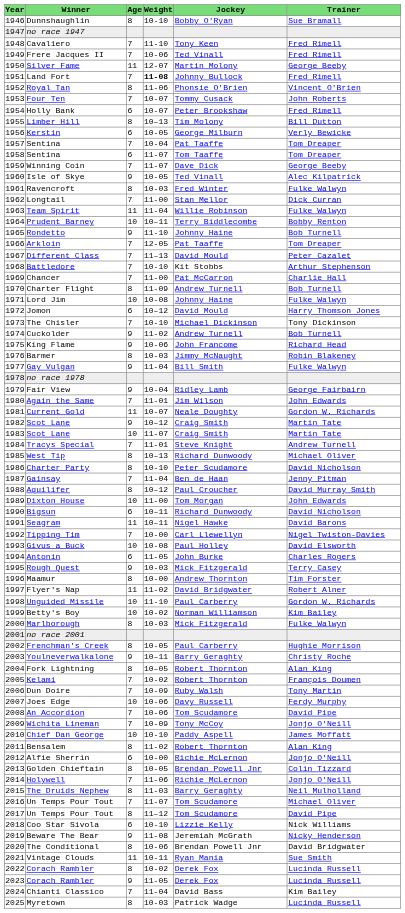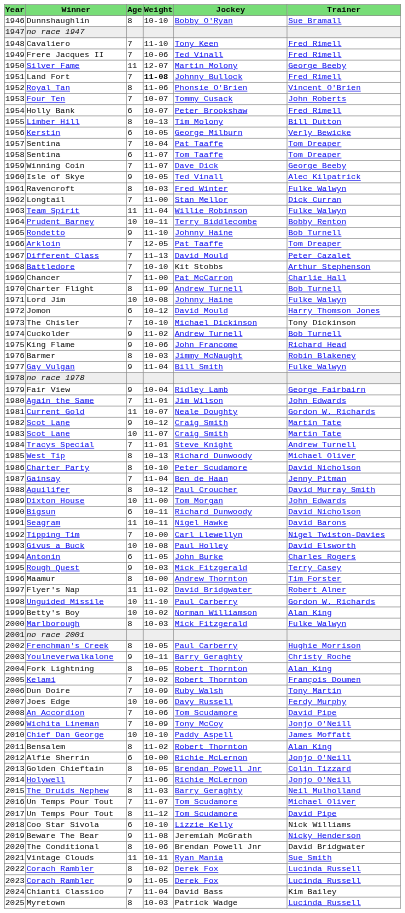 <table class = "sortable" | border="1" style="border-collapse: collapse">
 <tr bgcolor="#77dd77" align="center">
 <th>Year</th>
 <th>Winner</th>
 <th>Age</th>
 <th>Weight</th>
 <th>Jockey</th>
 <th>Trainer</th>
 </tr>
 <tr>
 <td>1946</td>
 <td width=160px>Dunnshaughlin</td>
 <td>8</td>
 <td>10-10</td>
 <td width=180px><a href='#'>Bobby O'Ryan</a></td>
 <td><a href='#'>Sue Bramall</a></td>
 </tr>
 <tr bgcolor="#eeeeee">
 <td><span>1947</span></td>
 <td><em>no race 1947</em> </td>
 <td></td>
 <td></td>
 <td></td>
 <td></td>
 </tr>
 <tr>
 <td>1948</td>
 <td>Cavaliero</td>
 <td>7</td>
 <td>11-10</td>
 <td><a href='#'>Tony Keen</a></td>
 <td><a href='#'>Fred Rimell</a></td>
 </tr>
 <tr>
 <td>1949</td>
 <td>Frere Jacques II</td>
 <td>7</td>
 <td>10-06</td>
 <td><a href='#'>Ted Vinall</a></td>
 <td><a href='#'>Fred Rimell</a></td>
 </tr>
 <tr>
 <td>1950</td>
 <td><a href='#'>Silver Fame</a></td>
 <td>11</td>
 <td>12-07</td>
 <td><a href='#'>Martin Molony</a></td>
 <td><a href='#'>George Beeby</a></td>
 </tr>
 <tr>
 <td>1951</td>
 <td>Land Fort</td>
 <td>7</td>
 <td><strong>11-08</strong></td>
 <td><a href='#'>Johnny Bullock</a></td>
 <td><a href='#'>Fred Rimell</a></td>
 </tr>
 <tr>
 <td>1952</td>
 <td><a href='#'>Royal Tan</a></td>
 <td>8</td>
 <td>11-06</td>
 <td><a href='#'>Phonsie O'Brien</a></td>
 <td><a href='#'>Vincent O'Brien</a></td>
 </tr>
 <tr>
 <td>1953</td>
 <td><a href='#'>Four Ten</a></td>
 <td>7</td>
 <td>10-07</td>
 <td><a href='#'>Tommy Cusack</a></td>
 <td><a href='#'>John Roberts</a></td>
 </tr>
 <tr>
 <td>1954</td>
 <td>Holly Bank</td>
 <td>6</td>
 <td>10-07</td>
 <td><a href='#'>Peter Brookshaw</a></td>
 <td><a href='#'>Fred Rimell</a></td>
 </tr>
 <tr>
 <td>1955</td>
 <td><a href='#'>Limber Hill</a></td>
 <td>8</td>
 <td>10–13</td>
 <td><a href='#'>Tim Molony</a></td>
 <td><a href='#'>Bill Dutton</a></td>
 </tr>
 <tr>
 <td>1956</td>
 <td><a href='#'>Kerstin</a></td>
 <td>6</td>
 <td>10-05</td>
 <td><a href='#'>George Milburn</a></td>
 <td><a href='#'>Verly Bewicke</a></td>
 </tr>
 <tr>
 <td>1957</td>
 <td>Sentina</td>
 <td>7</td>
 <td>10-04</td>
 <td><a href='#'>Pat Taaffe</a></td>
 <td><a href='#'>Tom Dreaper</a></td>
 </tr>
 <tr>
 <td>1958</td>
 <td>Sentina</td>
 <td>6</td>
 <td>11-07</td>
 <td><a href='#'>Tom Taaffe</a></td>
 <td><a href='#'>Tom Dreaper</a></td>
 </tr>
 <tr>
 <td>1959</td>
 <td>Winning Coin</td>
 <td>7</td>
 <td>11-07</td>
 <td><a href='#'>Dave Dick</a></td>
 <td><a href='#'>George Beeby</a></td>
 </tr>
 <tr>
 <td>1960</td>
 <td>Isle of Skye</td>
 <td>9</td>
 <td>10-05</td>
 <td><a href='#'>Ted Vinall</a></td>
 <td><a href='#'>Alec Kilpatrick</a></td>
 </tr>
 <tr>
 <td>1961</td>
 <td>Ravencroft</td>
 <td>8</td>
 <td>10-03</td>
 <td><a href='#'>Fred Winter</a></td>
 <td><a href='#'>Fulke Walwyn</a></td>
 </tr>
 <tr>
 <td>1962</td>
 <td>Longtail</td>
 <td>7</td>
 <td>11-00</td>
 <td><a href='#'>Stan Mellor</a></td>
 <td><a href='#'>Dick Curran</a></td>
 </tr>
 <tr>
 <td>1963</td>
 <td><a href='#'>Team Spirit</a></td>
 <td>11</td>
 <td>11-04</td>
 <td><a href='#'>Willie Robinson</a></td>
 <td><a href='#'>Fulke Walwyn</a></td>
 </tr>
 <tr>
 <td>1964</td>
 <td><a href='#'>Prudent Barney</a></td>
 <td>10</td>
 <td>10–11</td>
 <td><a href='#'>Terry Biddlecombe</a></td>
 <td><a href='#'>Bobby Renton</a></td>
 </tr>
 <tr>
 <td>1965</td>
 <td><a href='#'>Rondetto</a></td>
 <td>9</td>
 <td>11-10</td>
 <td><a href='#'>Johnny Haine</a></td>
 <td><a href='#'>Bob Turnell</a></td>
 </tr>
 <tr>
 <td>1966</td>
 <td><a href='#'>Arkloin</a></td>
 <td>7</td>
 <td>12-05</td>
 <td><a href='#'>Pat Taaffe</a></td>
 <td><a href='#'>Tom Dreaper</a></td>
 </tr>
 <tr>
 <td>1967</td>
 <td><a href='#'>Different Class</a></td>
 <td>7</td>
 <td>11–13</td>
 <td><a href='#'>David Mould</a></td>
 <td><a href='#'>Peter Cazalet</a></td>
 </tr>
 <tr>
 <td>1968</td>
 <td><a href='#'>Battledore</a></td>
 <td>7</td>
 <td>10-10</td>
 <td>Kit Stobbs</td>
 <td><a href='#'>Arthur Stephenson</a></td>
 </tr>
 <tr>
 <td>1969</td>
 <td>Chancer</td>
 <td>7</td>
 <td>11-00</td>
 <td><a href='#'>Pat McCarron</a></td>
 <td><a href='#'>Charlie Hall</a></td>
 </tr>
 <tr>
 <td>1970</td>
 <td>Charter Flight</td>
 <td>8</td>
 <td>11-09</td>
 <td><a href='#'>Andrew Turnell</a></td>
 <td><a href='#'>Bob Turnell</a></td>
 </tr>
 <tr>
 <td>1971</td>
 <td>Lord Jim</td>
 <td>10</td>
 <td>10-08</td>
 <td><a href='#'>Johnny Haine</a></td>
 <td><a href='#'>Fulke Walwyn</a></td>
 </tr>
 <tr>
 <td>1972</td>
 <td>Jomon</td>
 <td>6</td>
 <td>10–12</td>
 <td><a href='#'>David Mould</a></td>
 <td><a href='#'>Harry Thomson Jones</a></td>
 </tr>
 <tr>
 <td>1973</td>
 <td>The Chisler</td>
 <td>7</td>
 <td>10-10</td>
 <td><a href='#'>Michael Dickinson</a></td>
 <td>Tony Dickinson</td>
 </tr>
 <tr>
 <td>1974</td>
 <td>Cuckolder</td>
 <td>9</td>
 <td>11-02</td>
 <td><a href='#'>Andrew Turnell</a></td>
 <td><a href='#'>Bob Turnell</a></td>
 </tr>
 <tr>
 <td>1975</td>
 <td>King Flame</td>
 <td>9</td>
 <td>10-06</td>
 <td><a href='#'>John Francome</a></td>
 <td><a href='#'>Richard Head</a></td>
 </tr>
 <tr>
 <td>1976</td>
 <td>Barmer</td>
 <td>8</td>
 <td>10-03</td>
 <td><a href='#'>Jimmy McNaught</a></td>
 <td><a href='#'>Robin Blakeney</a></td>
 </tr>
 <tr>
 <td>1977</td>
 <td><a href='#'>Gay Vulgan</a></td>
 <td>9</td>
 <td>11-04</td>
 <td><a href='#'>Bill Smith</a></td>
 <td><a href='#'>Fulke Walwyn</a></td>
 </tr>
 <tr bgcolor="#eeeeee">
 <td><span>1978</span></td>
 <td><em>no race 1978</em> </td>
 <td></td>
 <td></td>
 <td></td>
 <td></td>
 </tr>
 <tr>
 <td>1979</td>
 <td>Fair View</td>
 <td>9</td>
 <td>10-04</td>
 <td><a href='#'>Ridley Lamb</a></td>
 <td><a href='#'>George Fairbairn</a></td>
 </tr>
 <tr>
 <td>1980</td>
 <td><a href='#'>Again the Same</a></td>
 <td>7</td>
 <td>11-01</td>
 <td><a href='#'>Jim Wilson</a></td>
 <td><a href='#'>John Edwards</a></td>
 </tr>
 <tr>
 <td>1981</td>
 <td><a href='#'>Current Gold</a></td>
 <td>11</td>
 <td>10-07</td>
 <td><a href='#'>Neale Doughty</a></td>
 <td><a href='#'>Gordon W. Richards</a></td>
 </tr>
 <tr>
 <td>1982</td>
 <td><a href='#'>Scot Lane</a></td>
 <td>9</td>
 <td>10–12</td>
 <td><a href='#'>Craig Smith</a></td>
 <td><a href='#'>Martin Tate</a></td>
 </tr>
 <tr>
 <td>1983</td>
 <td><a href='#'>Scot Lane</a></td>
 <td>10</td>
 <td>11-07</td>
 <td><a href='#'>Craig Smith</a></td>
 <td><a href='#'>Martin Tate</a></td>
 </tr>
 <tr>
 <td>1984</td>
 <td><a href='#'>Tracys Special</a></td>
 <td>7</td>
 <td>11-01</td>
 <td><a href='#'>Steve Knight</a></td>
 <td><a href='#'>Andrew Turnell</a></td>
 </tr>
 <tr>
 <td>1985</td>
 <td><a href='#'>West Tip</a></td>
 <td>8</td>
 <td>10–13</td>
 <td><a href='#'>Richard Dunwoody</a></td>
 <td><a href='#'>Michael Oliver</a></td>
 </tr>
 <tr>
 <td>1986</td>
 <td><a href='#'>Charter Party</a></td>
 <td>8</td>
 <td>10-10</td>
 <td><a href='#'>Peter Scudamore</a></td>
 <td><a href='#'>David Nicholson</a></td>
 </tr>
 <tr>
 <td>1987</td>
 <td><a href='#'>Gainsay</a></td>
 <td>7</td>
 <td>11-04</td>
 <td><a href='#'>Ben de Haan</a></td>
 <td><a href='#'>Jenny Pitman</a></td>
 </tr>
 <tr>
 <td>1988</td>
 <td><a href='#'>Aquilifer</a></td>
 <td>8</td>
 <td>10–12</td>
 <td><a href='#'>Paul Croucher</a></td>
 <td><a href='#'>David Murray Smith</a></td>
 </tr>
 <tr>
 <td>1989</td>
 <td><a href='#'>Dixton House</a></td>
 <td>10</td>
 <td>11-00</td>
 <td><a href='#'>Tom Morgan</a></td>
 <td><a href='#'>John Edwards</a></td>
 </tr>
 <tr>
 <td>1990</td>
 <td><a href='#'>Bigsun</a></td>
 <td>6</td>
 <td>10–11</td>
 <td><a href='#'>Richard Dunwoody</a></td>
 <td><a href='#'>David Nicholson</a></td>
 </tr>
 <tr>
 <td>1991</td>
 <td><a href='#'>Seagram</a></td>
 <td>11</td>
 <td>10–11</td>
 <td><a href='#'>Nigel Hawke</a></td>
 <td><a href='#'>David Barons</a></td>
 </tr>
 <tr>
 <td>1992</td>
 <td><a href='#'>Tipping Tim</a></td>
 <td>7</td>
 <td>10-00</td>
 <td><a href='#'>Carl Llewellyn</a></td>
 <td><a href='#'>Nigel Twiston-Davies</a></td>
 </tr>
 <tr>
 <td>1993</td>
 <td><a href='#'>Givus a Buck</a></td>
 <td>10</td>
 <td>10-08</td>
 <td><a href='#'>Paul Holley</a></td>
 <td><a href='#'>David Elsworth</a></td>
 </tr>
 <tr>
 <td>1994</td>
 <td><a href='#'>Antonin</a></td>
 <td>6</td>
 <td>11-05</td>
 <td><a href='#'>John Burke</a></td>
 <td width=180px><a href='#'>Charles Rogers</a></td>
 </tr>
 <tr>
 <td>1995</td>
 <td><a href='#'>Rough Quest</a></td>
 <td>9</td>
 <td>10-03</td>
 <td><a href='#'>Mick Fitzgerald</a></td>
 <td><a href='#'>Terry Casey</a></td>
 </tr>
 <tr>
 <td>1996</td>
 <td>Maamur</td>
 <td>8</td>
 <td>10-00</td>
 <td><a href='#'>Andrew Thornton</a></td>
 <td><a href='#'>Tim Forster</a></td>
 </tr>
 <tr>
 <td>1997</td>
 <td>Flyer's Nap</td>
 <td>11</td>
 <td>11-02</td>
 <td><a href='#'>David Bridgwater</a></td>
 <td><a href='#'>Robert Alner</a></td>
 </tr>
 <tr>
 <td>1998</td>
 <td><a href='#'>Unguided Missile</a></td>
 <td>10</td>
 <td>11-10</td>
 <td><a href='#'>Paul Carberry</a></td>
 <td><a href='#'>Gordon W. Richards</a></td>
 </tr>
 <tr>
 <td>1999</td>
 <td>Betty's Boy</td>
 <td>10</td>
 <td>10-02</td>
 <td><a href='#'>Norman Williamson</a></td>
-<td><a href='#'>Kim Bailey</a></td>
+<td><a href='#'>Alan King</a></td>
 </tr>
 <tr>
 <td>2000</td>
 <td><a href='#'>Marlborough</a></td>
 <td>8</td>
 <td>10-03</td>
 <td><a href='#'>Mick Fitzgerald</a></td>
 <td><a href='#'>Fulke Walwyn</a></td>
 </tr>
 <tr bgcolor="#eeeeee">
 <td><span>2001</span></td>
 <td><em>no race 2001</em> </td>
 <td></td>
 <td></td>
 <td></td>
 <td></td>
 </tr>
 <tr>
 <td>2002</td>
 <td><a href='#'>Frenchman's Creek</a></td>
 <td>8</td>
 <td>10-05</td>
 <td><a href='#'>Paul Carberry</a></td>
 <td><a href='#'>Hughie Morrison</a></td>
 </tr>
 <tr>
 <td>2003</td>
 <td><a href='#'>Youlneverwalkalone</a></td>
 <td>9</td>
 <td>10–11</td>
 <td><a href='#'>Barry Geraghty</a></td>
 <td><a href='#'>Christy Roche</a></td>
 </tr>
 <tr>
 <td>2004</td>
 <td>Fork Lightning</td>
 <td>8</td>
 <td>10–05</td>
 <td><a href='#'>Robert Thornton</a></td>
 <td><a href='#'>Alan King</a></td>
 </tr>
 <tr>
 <td>2005</td>
 <td><a href='#'>Kelami</a></td>
 <td>7</td>
 <td>10-02</td>
 <td><a href='#'>Robert Thornton</a></td>
 <td><a href='#'>François Doumen</a></td>
 </tr>
 <tr>
 <td>2006</td>
 <td>Dun Doire</td>
 <td>7</td>
 <td>10-09</td>
 <td><a href='#'>Ruby Walsh</a></td>
 <td><a href='#'>Tony Martin</a></td>
 </tr>
 <tr>
 <td>2007</td>
 <td>Joes Edge</td>
 <td>10</td>
 <td>10-06</td>
 <td><a href='#'>Davy Russell</a></td>
 <td><a href='#'>Ferdy Murphy</a></td>
 </tr>
 <tr>
 <td>2008</td>
 <td><a href='#'>An Accordion</a></td>
 <td>7</td>
 <td>10-06</td>
 <td><a href='#'>Tom Scudamore</a></td>
 <td><a href='#'>David Pipe</a></td>
 </tr>
 <tr>
 <td>2009</td>
 <td><a href='#'>Wichita Lineman</a></td>
 <td>7</td>
 <td>10-09</td>
 <td><a href='#'>Tony McCoy</a></td>
 <td><a href='#'>Jonjo O'Neill</a></td>
 </tr>
 <tr>
 <td>2010</td>
 <td><a href='#'>Chief Dan George</a></td>
 <td>10</td>
 <td>10-10</td>
 <td><a href='#'>Paddy Aspell</a></td>
 <td><a href='#'>James Moffatt</a></td>
 </tr>
 <tr>
 <td>2011</td>
 <td>Bensalem</td>
 <td>8</td>
 <td>11-02</td>
 <td><a href='#'>Robert Thornton</a></td>
 <td><a href='#'>Alan King</a></td>
 </tr>
 <tr>
 <td>2012</td>
 <td>Alfie Sherrin</td>
 <td>6</td>
 <td>10-00</td>
 <td><a href='#'>Richie McLernon</a></td>
 <td><a href='#'>Jonjo O'Neill</a></td>
 </tr>
 <tr>
 <td>2013</td>
 <td>Golden Chieftain</td>
 <td>8</td>
 <td>10-05</td>
 <td><a href='#'>Brendan Powell Jnr</a></td>
 <td><a href='#'>Colin Tizzard</a></td>
 </tr>
 <tr>
 <td>2014</td>
 <td><a href='#'>Holywell</a></td>
 <td>7</td>
 <td>11-06</td>
 <td><a href='#'>Richie McLernon</a></td>
 <td><a href='#'>Jonjo O'Neill</a></td>
 </tr>
 <tr>
 <td>2015</td>
 <td><a href='#'>The Druids Nephew</a></td>
 <td>8</td>
 <td>11-03</td>
 <td><a href='#'>Barry Geraghty</a></td>
 <td><a href='#'>Neil Mulholland</a></td>
 </tr>
 <tr>
 <td>2016</td>
 <td>Un Temps Pour Tout</td>
 <td>7</td>
 <td>11-07</td>
 <td><a href='#'>Tom Scudamore</a></td>
 <td><a href='#'>Michael Oliver</a></td>
 </tr>
 <tr>
 <td>2017</td>
 <td>Un Temps Pour Tout</td>
 <td>8</td>
 <td>11–12</td>
 <td><a href='#'>Tom Scudamore</a></td>
 <td><a href='#'>David Pipe</a></td>
 </tr>
 <tr>
 <td>2018</td>
 <td>Coo Star Sivola</td>
 <td>6</td>
 <td>10-10</td>
 <td><a href='#'>Lizzie Kelly</a></td>
 <td>Nick Williams</td>
 </tr>
 <tr>
 <td>2019</td>
 <td>Beware The Bear</td>
 <td>9</td>
 <td>11-08</td>
 <td>Jeremiah McGrath</td>
 <td><a href='#'>Nicky Henderson</a></td>
 </tr>
 <tr>
 <td>2020</td>
 <td>The Conditional</td>
 <td>8</td>
 <td>10-06</td>
 <td>Brendan Powell Jnr</td>
 <td>David Bridgwater</td>
 </tr>
 <tr>
 <td>2021</td>
 <td>Vintage Clouds</td>
 <td>11</td>
 <td>10-11</td>
 <td><a href='#'>Ryan Mania</a></td>
 <td><a href='#'>Sue Smith</a></td>
 </tr>
 <tr>
 <td>2022</td>
 <td><a href='#'>Corach Rambler</a></td>
 <td>8</td>
 <td>10-02</td>
 <td><a href='#'>Derek Fox</a></td>
 <td><a href='#'>Lucinda Russell</a></td>
 </tr>
 <tr>
 <td>2023</td>
 <td><a href='#'>Corach Rambler</a></td>
 <td>9</td>
 <td>11-05</td>
 <td><a href='#'>Derek Fox</a></td>
 <td><a href='#'>Lucinda Russell</a></td>
 </tr>
 <tr>
 <td>2024</td>
 <td>Chianti Classico</td>
 <td>7</td>
 <td>11-04</td>
 <td>David Bass</td>
 <td>Kim Bailey</td>
 </tr>
 <tr>
 <td>2025</td>
 <td>Myretown</td>
 <td>8</td>
 <td>10-03</td>
 <td>Patrick Wadge</td>
 <td><a href='#'>Lucinda Russell</a></td>
 </tr>
 </table>
